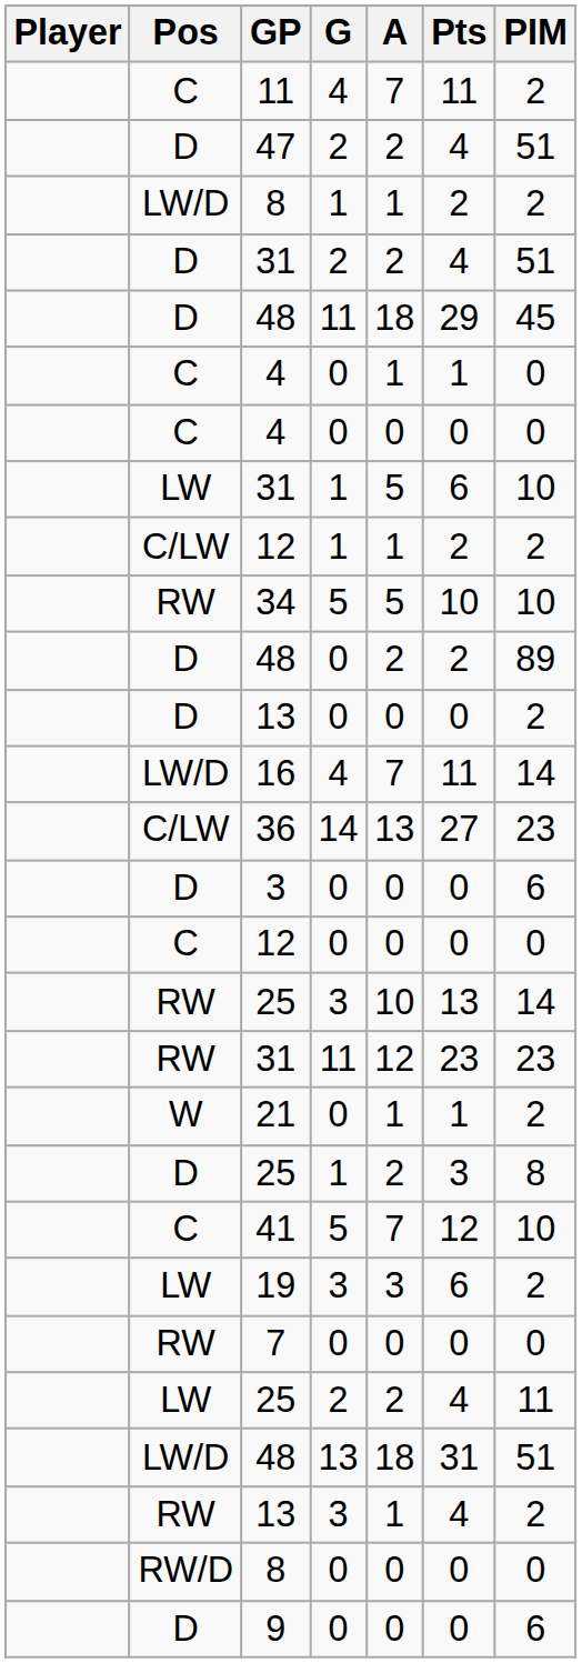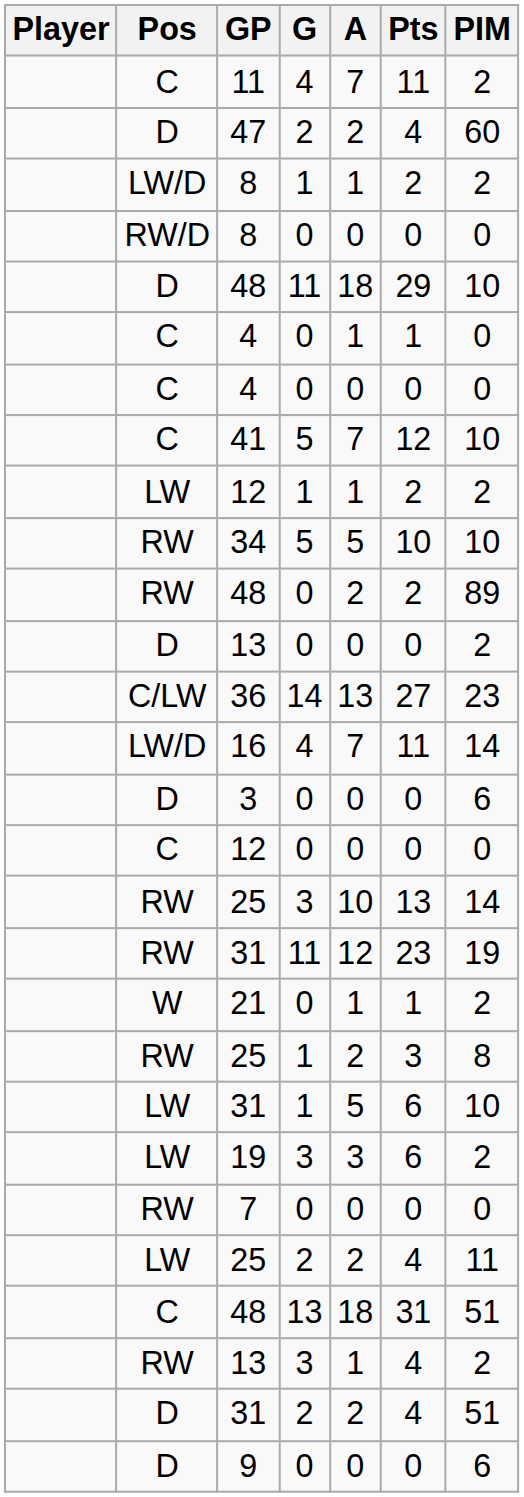 <table class="wikitable sortable">
 <tr ALIGN="center">
 <th bgcolor="#DDDDFF">Player</th>
 <th bgcolor="#DDDDFF" title="Position">Pos</th>
 <th bgcolor="#DDDDFF" title="Games played">GP</th>
 <th bgcolor="#DDDDFF" title="Goals">G</th>
 <th bgcolor="#DDDDFF" title="Assists">A</th>
 <th bgcolor="#DDDDFF" title="Points">Pts</th>
 <th bgcolor="#DDDDFF" title="Penalties in Minutes">PIM</th>
 </tr>
 <tr align="center">
 <td align="center"></td>
 <td>C</td>
 <td>11</td>
 <td>4</td>
 <td>7</td>
 <td>11</td>
 <td>2</td>
 </tr>
 <tr align="center">
 <td align="center"></td>
 <td>D</td>
 <td>47</td>
 <td>2</td>
 <td>2</td>
 <td>4</td>
-<td>51</td>
+<td>60</td>
 </tr>
 <tr align="center">
 <td align="center"></td>
 <td>LW/D</td>
 <td>8</td>
 <td>1</td>
 <td>1</td>
 <td>2</td>
 <td>2</td>
 </tr>
 <tr align="center">
 <td align="center"></td>
-<td>D</td>
-<td>31</td>
-<td>2</td>
-<td>2</td>
-<td>4</td>
-<td>51</td>
+<td>RW/D</td>
+<td>8</td>
+<td>0</td>
+<td>0</td>
+<td>0</td>
+<td>0</td>
 </tr>
 <tr align="center">
 <td align="center"></td>
 <td>D</td>
 <td>48</td>
 <td>11</td>
 <td>18</td>
 <td>29</td>
-<td>45</td>
+<td>10</td>
 </tr>
 <tr align="center">
 <td align="center"></td>
 <td>C</td>
 <td>4</td>
 <td>0</td>
 <td>1</td>
 <td>1</td>
 <td>0</td>
 </tr>
 <tr align="center">
 <td align="center"></td>
 <td>C</td>
 <td>4</td>
 <td>0</td>
 <td>0</td>
 <td>0</td>
 <td>0</td>
 </tr>
 <tr align="center">
 <td align="center"></td>
-<td>LW</td>
-<td>31</td>
-<td>1</td>
+<td>C</td>
+<td>41</td>
 <td>5</td>
-<td>6</td>
+<td>7</td>
+<td>12</td>
 <td>10</td>
 </tr>
 <tr align="center">
 <td align="center"></td>
-<td>C/LW</td>
+<td>LW</td>
 <td>12</td>
 <td>1</td>
 <td>1</td>
 <td>2</td>
 <td>2</td>
 </tr>
 <tr align="center">
 <td align="center"></td>
 <td>RW</td>
 <td>34</td>
 <td>5</td>
 <td>5</td>
 <td>10</td>
 <td>10</td>
 </tr>
 <tr align="center">
 <td align="center"></td>
-<td>D</td>
+<td>RW</td>
 <td>48</td>
 <td>0</td>
 <td>2</td>
 <td>2</td>
 <td>89</td>
 </tr>
 <tr align="center">
 <td align="center"></td>
 <td>D</td>
 <td>13</td>
 <td>0</td>
 <td>0</td>
 <td>0</td>
 <td>2</td>
 </tr>
 <tr align="center">
 <td align="center"></td>
+<td>C/LW</td>
+<td>36</td>
+<td>14</td>
+<td>13</td>
+<td>27</td>
+<td>23</td>
+</tr>
+<tr align="center">
+<td align="center"></td>
 <td>LW/D</td>
 <td>16</td>
 <td>4</td>
 <td>7</td>
 <td>11</td>
 <td>14</td>
-</tr>
-<tr align="center">
-<td align="center"></td>
-<td>C/LW</td>
-<td>36</td>
-<td>14</td>
-<td>13</td>
-<td>27</td>
-<td>23</td>
 </tr>
 <tr align="center">
 <td align="center"></td>
 <td>D</td>
 <td>3</td>
 <td>0</td>
 <td>0</td>
 <td>0</td>
 <td>6</td>
 </tr>
 <tr align="center">
 <td align="center"></td>
 <td>C</td>
 <td>12</td>
 <td>0</td>
 <td>0</td>
 <td>0</td>
 <td>0</td>
 </tr>
 <tr align="center">
 <td align="center"></td>
 <td>RW</td>
 <td>25</td>
 <td>3</td>
 <td>10</td>
 <td>13</td>
 <td>14</td>
 </tr>
 <tr align="center">
 <td align="center"></td>
 <td>RW</td>
 <td>31</td>
 <td>11</td>
 <td>12</td>
 <td>23</td>
-<td>23</td>
+<td>19</td>
 </tr>
 <tr align="center">
 <td align="center"></td>
 <td>W</td>
 <td>21</td>
 <td>0</td>
 <td>1</td>
 <td>1</td>
 <td>2</td>
 </tr>
 <tr align="center">
 <td align="center"></td>
-<td>D</td>
+<td>RW</td>
 <td>25</td>
 <td>1</td>
 <td>2</td>
 <td>3</td>
 <td>8</td>
 </tr>
 <tr align="center">
 <td align="center"></td>
-<td>C</td>
-<td>41</td>
+<td>LW</td>
+<td>31</td>
+<td>1</td>
 <td>5</td>
-<td>7</td>
-<td>12</td>
+<td>6</td>
 <td>10</td>
 </tr>
 <tr align="center">
 <td align="center"></td>
 <td>LW</td>
 <td>19</td>
 <td>3</td>
 <td>3</td>
 <td>6</td>
 <td>2</td>
 </tr>
 <tr align="center">
 <td align="center"></td>
 <td>RW</td>
 <td>7</td>
 <td>0</td>
 <td>0</td>
 <td>0</td>
 <td>0</td>
 </tr>
 <tr align="center">
 <td align="center"></td>
 <td>LW</td>
 <td>25</td>
 <td>2</td>
 <td>2</td>
 <td>4</td>
 <td>11</td>
 </tr>
 <tr align="center">
 <td align="center"></td>
-<td>LW/D</td>
+<td>C</td>
 <td>48</td>
 <td>13</td>
 <td>18</td>
 <td>31</td>
 <td>51</td>
 </tr>
 <tr align="center">
 <td align="center"></td>
 <td>RW</td>
 <td>13</td>
 <td>3</td>
 <td>1</td>
 <td>4</td>
 <td>2</td>
 </tr>
 <tr align="center">
 <td align="center"></td>
-<td>RW/D</td>
-<td>8</td>
-<td>0</td>
-<td>0</td>
-<td>0</td>
-<td>0</td>
+<td>D</td>
+<td>31</td>
+<td>2</td>
+<td>2</td>
+<td>4</td>
+<td>51</td>
 </tr>
 <tr align="center">
 <td align="center"></td>
 <td>D</td>
 <td>9</td>
 <td>0</td>
 <td>0</td>
 <td>0</td>
 <td>6</td>
 </tr>
 </table>
